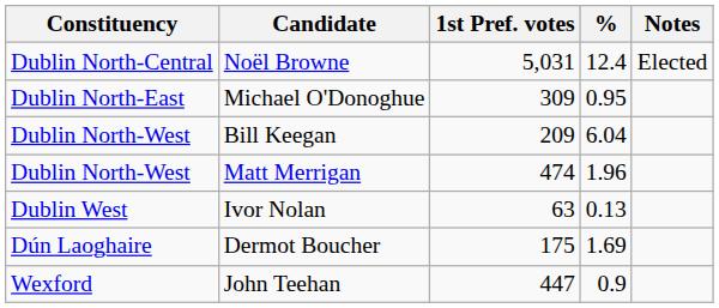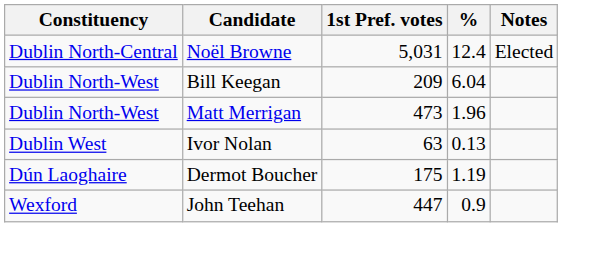 <table class="wikitable" border="1">
 <tr>
 <th>Constituency</th>
 <th>Candidate</th>
 <th>1st Pref. votes</th>
 <th>%</th>
 <th>Notes</th>
 </tr>
 <tr>
 <td><a href='#'>Dublin North-Central</a></td>
 <td><a href='#'>Noël Browne</a></td>
 <td align="right">5,031</td>
 <td align="right">12.4</td>
 <td align="left">Elected</td>
 </tr>
 <tr>
-<td><a href='#'>Dublin North-East</a></td>
-<td>Michael O'Donoghue</td>
-<td align="right">309</td>
-<td align="right">0.95</td>
-<td align="left"></td>
-</tr>
-<tr>
 <td><a href='#'>Dublin North-West</a></td>
 <td>Bill Keegan</td>
 <td align="right">209</td>
 <td align="right">6.04</td>
 <td align="left"></td>
 </tr>
 <tr>
 <td><a href='#'>Dublin North-West</a></td>
 <td><a href='#'>Matt Merrigan</a></td>
-<td align="right">474</td>
+<td align="right">473</td>
 <td align="right">1.96</td>
 <td align="left"></td>
 </tr>
 <tr>
 <td><a href='#'>Dublin West</a></td>
 <td>Ivor Nolan</td>
 <td align="right">63</td>
 <td align="right">0.13</td>
 <td align="left"></td>
 </tr>
 <tr>
 <td><a href='#'>Dún Laoghaire</a></td>
 <td>Dermot Boucher</td>
 <td align="right">175</td>
-<td align="right">1.69</td>
+<td align="right">1.19</td>
 <td align="left"></td>
 </tr>
 <tr>
 <td><a href='#'>Wexford</a></td>
 <td>John Teehan</td>
 <td align="right">447</td>
 <td align="right">0.9</td>
 <td align="left"></td>
 </tr>
 </table>
